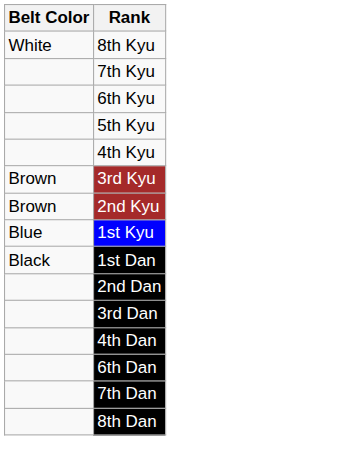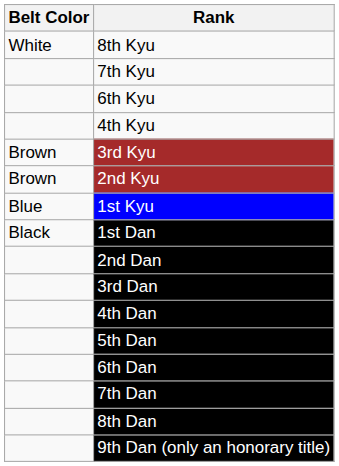 <table class="wikitable">
 <tr>
 <th>Belt Color</th>
 <th>Rank</th>
 </tr>
 <tr>
 <td>White</td>
 <td>8th Kyu</td>
 </tr>
 <tr>
 <td></td>
 <td>7th Kyu</td>
 </tr>
 <tr>
 <td></td>
 <td>6th Kyu</td>
-</tr>
-<tr>
-<td></td>
-<td>5th Kyu</td>
 </tr>
 <tr>
 <td></td>
 <td>4th Kyu</td>
 </tr>
 <tr>
 <td>Brown</td>
 <td style="color:white" bgcolor=brown>3rd Kyu</td>
 </tr>
 <tr>
 <td>Brown</td>
 <td style="color:white" bgcolor=brown>2nd Kyu</td>
 </tr>
 <tr>
 <td>Blue</td>
 <td style="color:white" bgcolor=blue>1st Kyu</td>
 </tr>
 <tr>
 <td>Black</td>
 <td style="color:white" bgcolor=black>1st Dan</td>
 </tr>
 <tr>
 <td></td>
 <td style="color:white" bgcolor=black>2nd Dan</td>
 </tr>
 <tr>
 <td></td>
 <td style="color:white" bgcolor=black>3rd Dan</td>
 </tr>
 <tr>
 <td></td>
 <td style="color:white" bgcolor=black>4th Dan</td>
 </tr>
 <tr>
 <td></td>
+<td style="color:white" bgcolor=black>5th Dan</td>
+</tr>
+<tr>
+<td></td>
 <td style="color:white" bgcolor=black>6th Dan</td>
 </tr>
 <tr>
 <td></td>
 <td style="color:white" bgcolor=black>7th Dan</td>
 </tr>
 <tr>
 <td></td>
 <td style="color:white" bgcolor=black>8th Dan</td>
 </tr>
+<tr>
+<td></td>
+<td style="color:white" bgcolor=black>9th Dan (only an honorary title)</td>
+</tr>
 </table>
